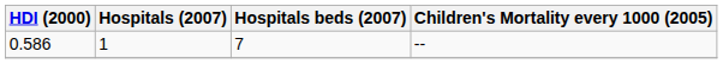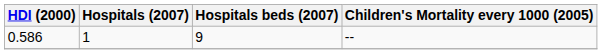 <table class="wikitable" border="1">
 <tr>
 <th><a href='#'>HDI</a> (2000)</th>
 <th>Hospitals (2007)</th>
 <th>Hospitals beds (2007)</th>
 <th>Children's Mortality every 1000 (2005)</th>
 </tr>
 <tr>
 <td>0.586</td>
 <td>1</td>
-<td>7</td>
+<td>9</td>
 <td>--</td>
 </tr>
 <tr>
 </tr>
 </table>
